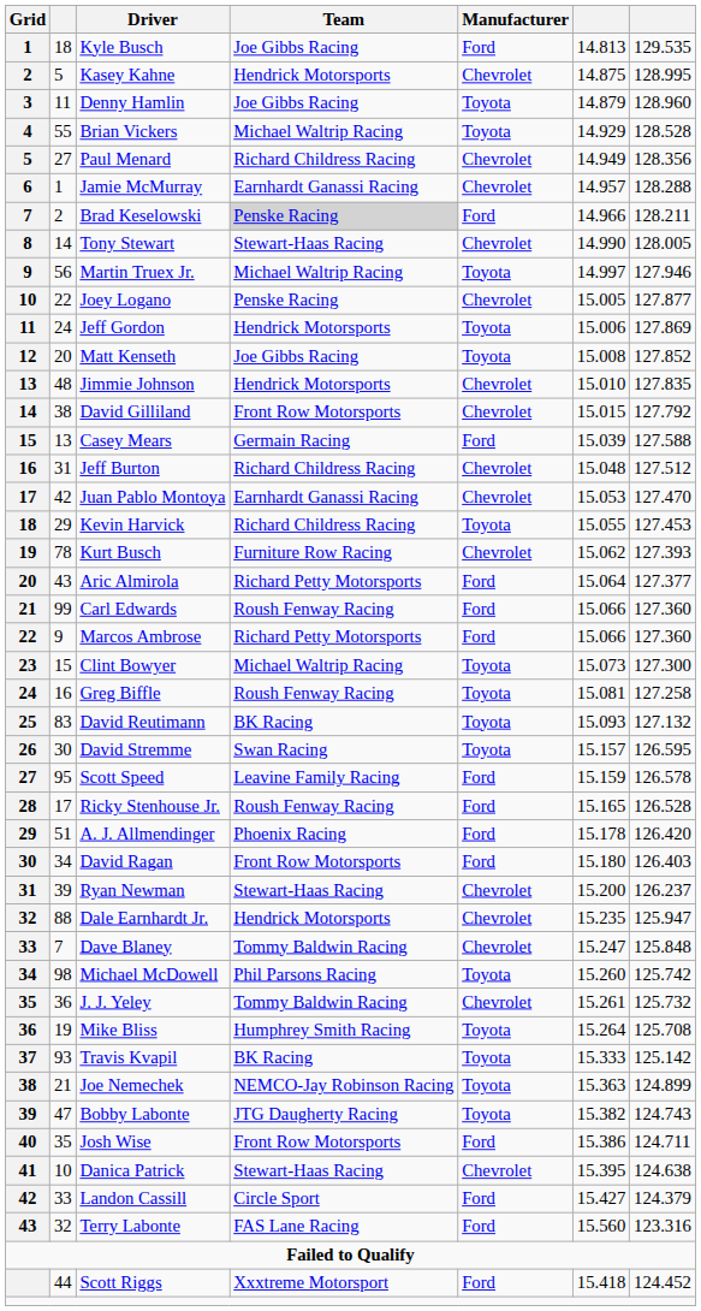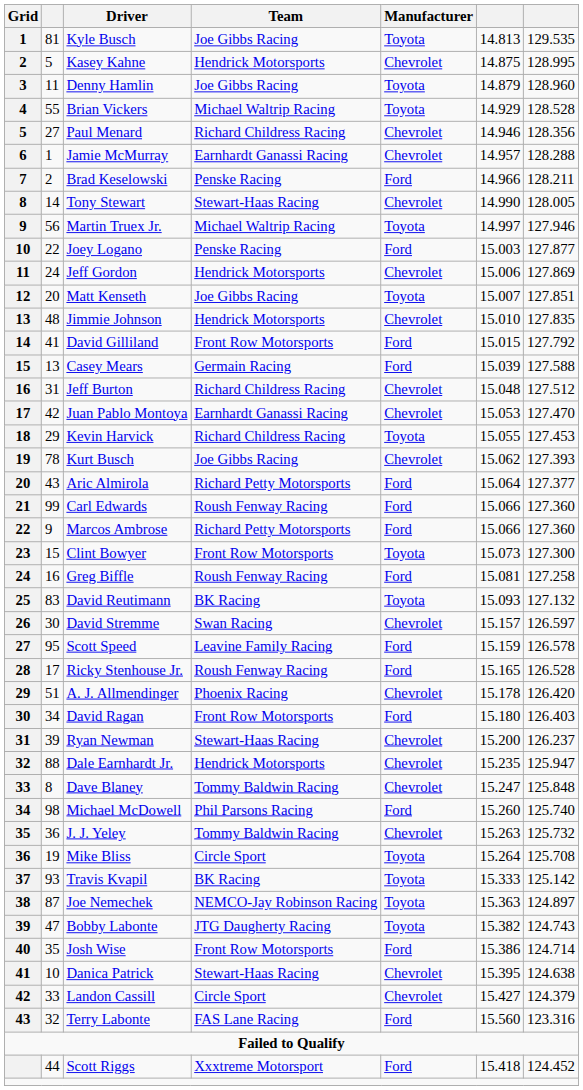 <table class="wikitable">
 <tr>
 <th>Grid</th>
 <th></th>
 <th>Driver</th>
 <th>Team</th>
 <th>Manufacturer</th>
 <th></th>
 <th></th>
 </tr>
 <tr>
 <th>1</th>
-<td>18</td>
+<td>81</td>
 <td><a href='#'>Kyle Busch</a></td>
 <td><a href='#'>Joe Gibbs Racing</a></td>
-<td><a href='#'>Ford</a></td>
+<td><a href='#'>Toyota</a></td>
 <td>14.813</td>
 <td>129.535</td>
 </tr>
 <tr>
 <th>2</th>
 <td>5</td>
 <td><a href='#'>Kasey Kahne</a></td>
 <td><a href='#'>Hendrick Motorsports</a></td>
 <td><a href='#'>Chevrolet</a></td>
 <td>14.875</td>
 <td>128.995</td>
 </tr>
 <tr>
 <th>3</th>
 <td>11</td>
 <td><a href='#'>Denny Hamlin</a></td>
 <td><a href='#'>Joe Gibbs Racing</a></td>
 <td><a href='#'>Toyota</a></td>
 <td>14.879</td>
 <td>128.960</td>
 </tr>
 <tr>
 <th>4</th>
 <td>55</td>
 <td><a href='#'>Brian Vickers</a></td>
 <td><a href='#'>Michael Waltrip Racing</a></td>
 <td><a href='#'>Toyota</a></td>
 <td>14.929</td>
 <td>128.528</td>
 </tr>
 <tr>
 <th>5</th>
 <td>27</td>
 <td><a href='#'>Paul Menard</a></td>
 <td><a href='#'>Richard Childress Racing</a></td>
 <td><a href='#'>Chevrolet</a></td>
-<td>14.949</td>
+<td>14.946</td>
 <td>128.356</td>
 </tr>
 <tr>
 <th>6</th>
 <td>1</td>
 <td><a href='#'>Jamie McMurray</a></td>
 <td><a href='#'>Earnhardt Ganassi Racing</a></td>
 <td><a href='#'>Chevrolet</a></td>
 <td>14.957</td>
 <td>128.288</td>
 </tr>
 <tr>
 <th>7</th>
 <td>2</td>
 <td><a href='#'>Brad Keselowski</a></td>
-<td style="background: lightgrey;"><a href='#'>Penske Racing</a></td>
+<td><a href='#'>Penske Racing</a></td>
 <td><a href='#'>Ford</a></td>
 <td>14.966</td>
 <td>128.211</td>
 </tr>
 <tr>
 <th>8</th>
 <td>14</td>
 <td><a href='#'>Tony Stewart</a></td>
 <td><a href='#'>Stewart-Haas Racing</a></td>
 <td><a href='#'>Chevrolet</a></td>
 <td>14.990</td>
 <td>128.005</td>
 </tr>
 <tr>
 <th>9</th>
 <td>56</td>
 <td><a href='#'>Martin Truex Jr.</a></td>
 <td><a href='#'>Michael Waltrip Racing</a></td>
 <td><a href='#'>Toyota</a></td>
 <td>14.997</td>
 <td>127.946</td>
 </tr>
 <tr>
 <th>10</th>
 <td>22</td>
 <td><a href='#'>Joey Logano</a></td>
 <td><a href='#'>Penske Racing</a></td>
-<td><a href='#'>Chevrolet</a></td>
-<td>15.005</td>
+<td><a href='#'>Ford</a></td>
+<td>15.003</td>
 <td>127.877</td>
 </tr>
 <tr>
 <th>11</th>
 <td>24</td>
 <td><a href='#'>Jeff Gordon</a></td>
 <td><a href='#'>Hendrick Motorsports</a></td>
-<td><a href='#'>Toyota</a></td>
+<td><a href='#'>Chevrolet</a></td>
 <td>15.006</td>
 <td>127.869</td>
 </tr>
 <tr>
 <th>12</th>
 <td>20</td>
 <td><a href='#'>Matt Kenseth</a></td>
 <td><a href='#'>Joe Gibbs Racing</a></td>
 <td><a href='#'>Toyota</a></td>
-<td>15.008</td>
-<td>127.852</td>
+<td>15.007</td>
+<td>127.851</td>
 </tr>
 <tr>
 <th>13</th>
 <td>48</td>
 <td><a href='#'>Jimmie Johnson</a></td>
 <td><a href='#'>Hendrick Motorsports</a></td>
 <td><a href='#'>Chevrolet</a></td>
 <td>15.010</td>
 <td>127.835</td>
 </tr>
 <tr>
 <th>14</th>
-<td>38</td>
+<td>41</td>
 <td><a href='#'>David Gilliland</a></td>
 <td><a href='#'>Front Row Motorsports</a></td>
-<td><a href='#'>Chevrolet</a></td>
+<td><a href='#'>Ford</a></td>
 <td>15.015</td>
 <td>127.792</td>
 </tr>
 <tr>
 <th>15</th>
 <td>13</td>
 <td><a href='#'>Casey Mears</a></td>
 <td><a href='#'>Germain Racing</a></td>
 <td><a href='#'>Ford</a></td>
 <td>15.039</td>
 <td>127.588</td>
 </tr>
 <tr>
 <th>16</th>
 <td>31</td>
 <td><a href='#'>Jeff Burton</a></td>
 <td><a href='#'>Richard Childress Racing</a></td>
 <td><a href='#'>Chevrolet</a></td>
 <td>15.048</td>
 <td>127.512</td>
 </tr>
 <tr>
 <th>17</th>
 <td>42</td>
 <td><a href='#'>Juan Pablo Montoya</a></td>
 <td><a href='#'>Earnhardt Ganassi Racing</a></td>
 <td><a href='#'>Chevrolet</a></td>
 <td>15.053</td>
 <td>127.470</td>
 </tr>
 <tr>
 <th>18</th>
 <td>29</td>
 <td><a href='#'>Kevin Harvick</a></td>
 <td><a href='#'>Richard Childress Racing</a></td>
 <td><a href='#'>Toyota</a></td>
 <td>15.055</td>
 <td>127.453</td>
 </tr>
 <tr>
 <th>19</th>
 <td>78</td>
 <td><a href='#'>Kurt Busch</a></td>
-<td><a href='#'>Furniture Row Racing</a></td>
+<td><a href='#'>Joe Gibbs Racing</a></td>
 <td><a href='#'>Chevrolet</a></td>
 <td>15.062</td>
 <td>127.393</td>
 </tr>
 <tr>
 <th>20</th>
 <td>43</td>
 <td><a href='#'>Aric Almirola</a></td>
 <td><a href='#'>Richard Petty Motorsports</a></td>
 <td><a href='#'>Ford</a></td>
 <td>15.064</td>
 <td>127.377</td>
 </tr>
 <tr>
 <th>21</th>
 <td>99</td>
 <td><a href='#'>Carl Edwards</a></td>
 <td><a href='#'>Roush Fenway Racing</a></td>
 <td><a href='#'>Ford</a></td>
 <td>15.066</td>
 <td>127.360</td>
 </tr>
 <tr>
 <th>22</th>
 <td>9</td>
 <td><a href='#'>Marcos Ambrose</a></td>
 <td><a href='#'>Richard Petty Motorsports</a></td>
 <td><a href='#'>Ford</a></td>
 <td>15.066</td>
 <td>127.360</td>
 </tr>
 <tr>
 <th>23</th>
 <td>15</td>
 <td><a href='#'>Clint Bowyer</a></td>
-<td><a href='#'>Michael Waltrip Racing</a></td>
+<td><a href='#'>Front Row Motorsports</a></td>
 <td><a href='#'>Toyota</a></td>
 <td>15.073</td>
 <td>127.300</td>
 </tr>
 <tr>
 <th>24</th>
 <td>16</td>
 <td><a href='#'>Greg Biffle</a></td>
 <td><a href='#'>Roush Fenway Racing</a></td>
-<td><a href='#'>Toyota</a></td>
+<td><a href='#'>Ford</a></td>
 <td>15.081</td>
 <td>127.258</td>
 </tr>
 <tr>
 <th>25</th>
 <td>83</td>
 <td><a href='#'>David Reutimann</a></td>
 <td><a href='#'>BK Racing</a></td>
 <td><a href='#'>Toyota</a></td>
 <td>15.093</td>
 <td>127.132</td>
 </tr>
 <tr>
 <th>26</th>
 <td>30</td>
 <td><a href='#'>David Stremme</a></td>
 <td><a href='#'>Swan Racing</a></td>
-<td><a href='#'>Toyota</a></td>
+<td><a href='#'>Chevrolet</a></td>
 <td>15.157</td>
-<td>126.595</td>
+<td>126.597</td>
 </tr>
 <tr>
 <th>27</th>
 <td>95</td>
 <td><a href='#'>Scott Speed</a></td>
 <td><a href='#'>Leavine Family Racing</a></td>
 <td><a href='#'>Ford</a></td>
 <td>15.159</td>
 <td>126.578</td>
 </tr>
 <tr>
 <th>28</th>
 <td>17</td>
 <td><a href='#'>Ricky Stenhouse Jr.</a></td>
 <td><a href='#'>Roush Fenway Racing</a></td>
 <td><a href='#'>Ford</a></td>
 <td>15.165</td>
 <td>126.528</td>
 </tr>
 <tr>
 <th>29</th>
 <td>51</td>
 <td><a href='#'>A. J. Allmendinger</a></td>
 <td><a href='#'>Phoenix Racing</a></td>
-<td><a href='#'>Ford</a></td>
+<td><a href='#'>Chevrolet</a></td>
 <td>15.178</td>
 <td>126.420</td>
 </tr>
 <tr>
 <th>30</th>
 <td>34</td>
 <td><a href='#'>David Ragan</a></td>
 <td><a href='#'>Front Row Motorsports</a></td>
 <td><a href='#'>Ford</a></td>
 <td>15.180</td>
 <td>126.403</td>
 </tr>
 <tr>
 <th>31</th>
 <td>39</td>
 <td><a href='#'>Ryan Newman</a></td>
 <td><a href='#'>Stewart-Haas Racing</a></td>
 <td><a href='#'>Chevrolet</a></td>
 <td>15.200</td>
 <td>126.237</td>
 </tr>
 <tr>
 <th>32</th>
 <td>88</td>
 <td><a href='#'>Dale Earnhardt Jr.</a></td>
 <td><a href='#'>Hendrick Motorsports</a></td>
 <td><a href='#'>Chevrolet</a></td>
 <td>15.235</td>
 <td>125.947</td>
 </tr>
 <tr>
 <th>33</th>
-<td>7</td>
+<td>8</td>
 <td><a href='#'>Dave Blaney</a></td>
 <td><a href='#'>Tommy Baldwin Racing</a></td>
 <td><a href='#'>Chevrolet</a></td>
 <td>15.247</td>
 <td>125.848</td>
 </tr>
 <tr>
 <th>34</th>
 <td>98</td>
 <td><a href='#'>Michael McDowell</a></td>
 <td><a href='#'>Phil Parsons Racing</a></td>
-<td><a href='#'>Toyota</a></td>
+<td><a href='#'>Ford</a></td>
 <td>15.260</td>
-<td>125.742</td>
+<td>125.740</td>
 </tr>
 <tr>
 <th>35</th>
 <td>36</td>
 <td><a href='#'>J. J. Yeley</a></td>
 <td><a href='#'>Tommy Baldwin Racing</a></td>
 <td><a href='#'>Chevrolet</a></td>
-<td>15.261</td>
+<td>15.263</td>
 <td>125.732</td>
 </tr>
 <tr>
 <th>36</th>
 <td>19</td>
 <td><a href='#'>Mike Bliss</a></td>
-<td><a href='#'>Humphrey Smith Racing</a></td>
+<td><a href='#'>Circle Sport</a></td>
 <td><a href='#'>Toyota</a></td>
 <td>15.264</td>
 <td>125.708</td>
 </tr>
 <tr>
 <th>37</th>
 <td>93</td>
 <td><a href='#'>Travis Kvapil</a></td>
 <td><a href='#'>BK Racing</a></td>
 <td><a href='#'>Toyota</a></td>
 <td>15.333</td>
 <td>125.142</td>
 </tr>
 <tr>
 <th>38</th>
-<td>21</td>
+<td>87</td>
 <td><a href='#'>Joe Nemechek</a></td>
 <td><a href='#'>NEMCO-Jay Robinson Racing</a></td>
 <td><a href='#'>Toyota</a></td>
 <td>15.363</td>
-<td>124.899</td>
+<td>124.897</td>
 </tr>
 <tr>
 <th>39</th>
 <td>47</td>
 <td><a href='#'>Bobby Labonte</a></td>
 <td><a href='#'>JTG Daugherty Racing</a></td>
 <td><a href='#'>Toyota</a></td>
 <td>15.382</td>
 <td>124.743</td>
 </tr>
 <tr>
 <th>40</th>
 <td>35</td>
 <td><a href='#'>Josh Wise</a></td>
 <td><a href='#'>Front Row Motorsports</a></td>
 <td><a href='#'>Ford</a></td>
 <td>15.386</td>
-<td>124.711</td>
+<td>124.714</td>
 </tr>
 <tr>
 <th>41</th>
 <td>10</td>
 <td><a href='#'>Danica Patrick</a></td>
 <td><a href='#'>Stewart-Haas Racing</a></td>
 <td><a href='#'>Chevrolet</a></td>
 <td>15.395</td>
 <td>124.638</td>
 </tr>
 <tr>
 <th>42</th>
 <td>33</td>
 <td><a href='#'>Landon Cassill</a></td>
 <td><a href='#'>Circle Sport</a></td>
-<td><a href='#'>Ford</a></td>
+<td><a href='#'>Chevrolet</a></td>
 <td>15.427</td>
 <td>124.379</td>
 </tr>
 <tr>
 <th>43</th>
 <td>32</td>
 <td><a href='#'>Terry Labonte</a></td>
 <td><a href='#'>FAS Lane Racing</a></td>
 <td><a href='#'>Ford</a></td>
 <td>15.560</td>
 <td>123.316</td>
 </tr>
 <tr>
 <td colspan="7" style="text-align:center;"><strong>Failed to Qualify</strong></td>
 </tr>
 <tr>
 <th></th>
 <td>44</td>
 <td><a href='#'>Scott Riggs</a></td>
 <td><a href='#'>Xxxtreme Motorsport</a></td>
 <td><a href='#'>Ford</a></td>
 <td>15.418</td>
 <td>124.452</td>
 </tr>
 <tr>
 <td colspan="8"></td>
 </tr>
 </table>
